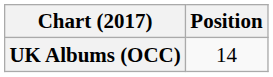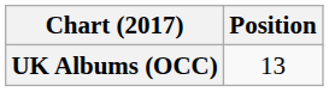 <table class="wikitable plainrowheaders" style="text-align:center">
 <tr>
 <th>Chart (2017)</th>
 <th>Position</th>
 </tr>
 <tr>
 <th scope="row">UK Albums (OCC)</th>
-<td>14</td>
+<td>13</td>
 </tr>
 </table>
